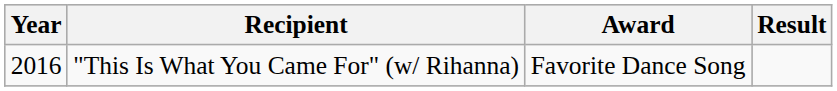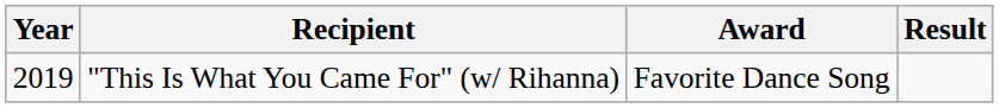 <table class="wikitable">
 <tr>
 <th>Year</th>
 <th>Recipient</th>
 <th>Award</th>
 <th>Result</th>
 </tr>
 <tr>
-<td>2016</td>
+<td>2019</td>
 <td>"This Is What You Came For" (w/ Rihanna)</td>
 <td>Favorite Dance Song</td>
 <td></td>
 </tr>
 </table>
